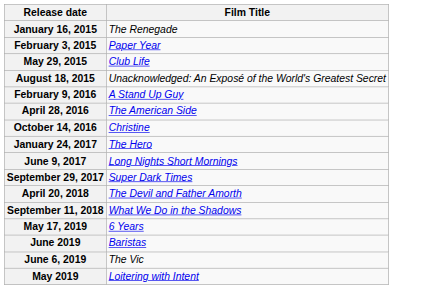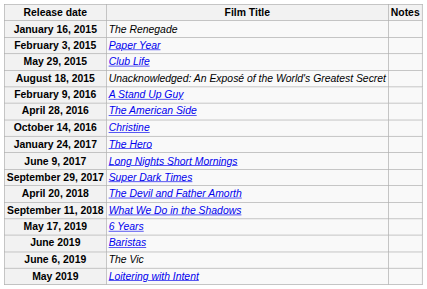 <table class="wikitable sortable">
 <tr>
 <th>Release date</th>
 <th>Film Title</th>
+<th>Notes</th>
 </tr>
 <tr>
 <th>January 16, 2015</th>
 <td><em>The Renegade</em></td>
+<td></td>
 </tr>
 <tr>
 <th>February 3, 2015</th>
 <td><em><a href='#'>Paper Year</a></em></td>
+<td></td>
 </tr>
 <tr>
 <th>May 29, 2015</th>
 <td><em><a href='#'>Club Life</a></em></td>
+<td></td>
 </tr>
 <tr>
 <th>August 18, 2015</th>
 <td><em>Unacknowledged: An Exposé of the World's Greatest Secret</em></td>
+<td></td>
 </tr>
 <tr>
 <th>February 9, 2016</th>
 <td><em><a href='#'>A Stand Up Guy</a></em></td>
+<td></td>
 </tr>
 <tr>
 <th>April 28, 2016</th>
 <td><em><a href='#'>The American Side</a></em></td>
+<td></td>
 </tr>
 <tr>
 <th>October 14, 2016</th>
 <td><em><a href='#'>Christine</a></em></td>
+<td></td>
 </tr>
 <tr>
 <th>January 24, 2017</th>
 <td><em><a href='#'>The Hero</a></em></td>
+<td></td>
 </tr>
 <tr>
 <th>June 9, 2017</th>
 <td><em><a href='#'>Long Nights Short Mornings</a></em></td>
+<td></td>
 </tr>
 <tr>
 <th>September 29, 2017</th>
 <td><em><a href='#'>Super Dark Times</a></em></td>
+<td></td>
 </tr>
 <tr>
 <th>April 20, 2018</th>
 <td><em><a href='#'>The Devil and Father Amorth</a></em></td>
+<td></td>
 </tr>
 <tr>
 <th>September 11, 2018</th>
 <td><em><a href='#'>What We Do in the Shadows</a></em></td>
+<td></td>
 </tr>
 <tr>
 <th>May 17, 2019</th>
 <td><em><a href='#'>6 Years</a></em></td>
+<td></td>
 </tr>
 <tr>
 <th>June 2019</th>
 <td><a href='#'><em>Baristas</em></a></td>
+<td></td>
 </tr>
 <tr>
 <th>June 6, 2019</th>
 <td><em>The Vic</em></td>
+<td></td>
 </tr>
 <tr>
 <th>May 2019</th>
 <td><em><a href='#'>Loitering with Intent</a></em></td>
+<td></td>
 </tr>
 </table>
